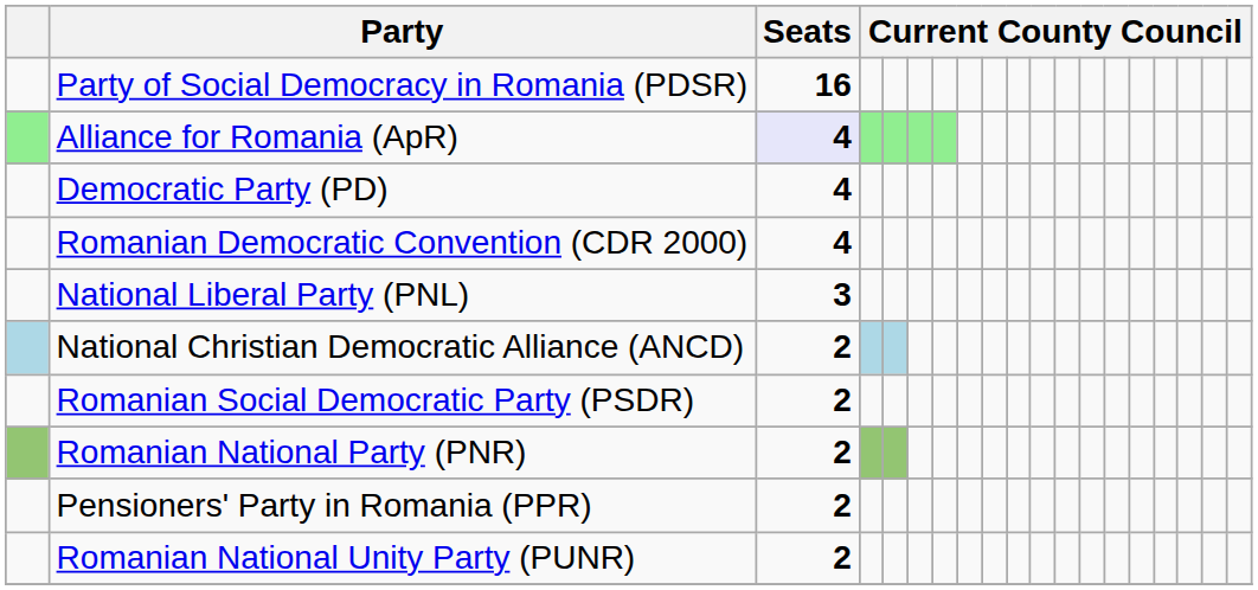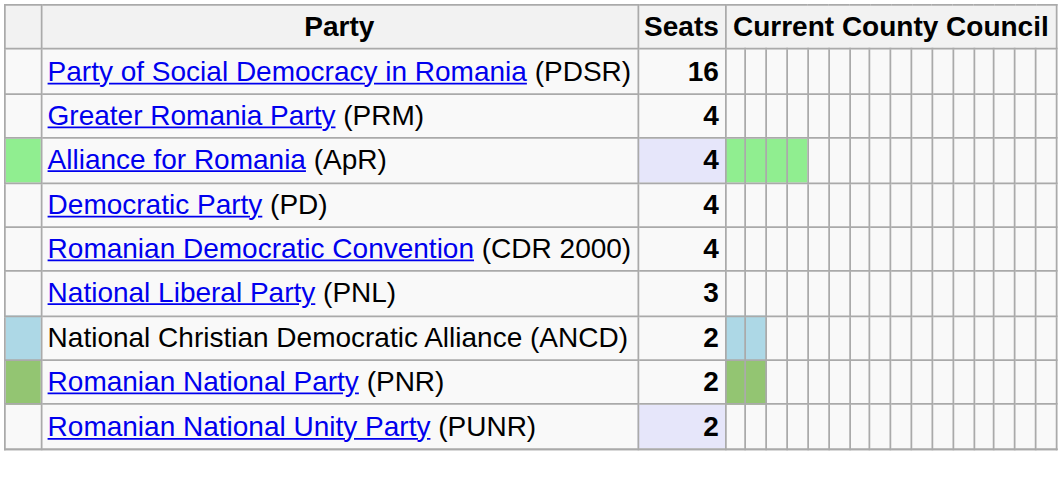 <table class="wikitable">
 <tr>
 <th>   </th>
 <th>Party</th>
 <th>Seats</th>
 <th colspan="16">Current County Council</th>
 </tr>
 <tr>
 <td>  </td>
 <td><a href='#'>Party of Social Democracy in Romania</a> (PDSR)</td>
 <td style="text-align: right"><strong>16</strong></td>
 <td>  </td>
 <td>  </td>
 <td>  </td>
 <td>  </td>
 <td>  </td>
 <td>  </td>
 <td>  </td>
 <td>  </td>
 <td>  </td>
 <td>  </td>
 <td>  </td>
 <td>  </td>
 <td>  </td>
 <td>  </td>
 <td>  </td>
 <td>  </td>
+</tr>
+<tr>
+<td>  </td>
+<td><a href='#'>Greater Romania Party</a> (PRM)</td>
+<td style="text-align: right"><strong>4</strong></td>
+<td>  </td>
+<td>  </td>
+<td>  </td>
+<td>  </td>
+<td> </td>
+<td> </td>
+<td> </td>
+<td> </td>
+<td> </td>
+<td> </td>
+<td> </td>
+<td> </td>
+<td> </td>
+<td> </td>
+<td> </td>
+<td> </td>
 </tr>
 <tr>
 <td style="background-color:#90EE90"></td>
 <td><a href='#'>Alliance for Romania</a> (ApR)</td>
 <td style="background: lavender; text-align: right"><strong>4</strong></td>
 <td style="background-color:#90EE90"></td>
 <td style="background-color:#90EE90"></td>
 <td style="background-color:#90EE90"></td>
 <td style="background-color:#90EE90"></td>
 <td> </td>
 <td> </td>
 <td> </td>
 <td> </td>
 <td> </td>
 <td> </td>
 <td> </td>
 <td> </td>
 <td> </td>
 <td> </td>
 <td> </td>
 <td> </td>
 </tr>
 <tr>
 <td>  </td>
 <td><a href='#'>Democratic Party</a> (PD)</td>
 <td style="text-align: right"><strong>4</strong></td>
 <td>  </td>
 <td>  </td>
 <td>  </td>
 <td>  </td>
 <td> </td>
 <td> </td>
 <td> </td>
 <td> </td>
 <td> </td>
 <td> </td>
 <td> </td>
 <td> </td>
 <td> </td>
 <td> </td>
 <td> </td>
 <td> </td>
 </tr>
 <tr>
 <td>  </td>
 <td><a href='#'>Romanian Democratic Convention</a> (CDR 2000)</td>
 <td style="text-align: right"><strong>4</strong></td>
 <td>  </td>
 <td>  </td>
 <td>  </td>
 <td>  </td>
 <td> </td>
 <td> </td>
 <td> </td>
 <td> </td>
 <td> </td>
 <td> </td>
 <td> </td>
 <td> </td>
 <td> </td>
 <td> </td>
 <td> </td>
 <td> </td>
 </tr>
 <tr>
 <td>  </td>
 <td><a href='#'>National Liberal Party</a> (PNL)</td>
 <td style="text-align: right"><strong>3</strong></td>
 <td>  </td>
 <td>  </td>
 <td>  </td>
 <td> </td>
 <td> </td>
 <td> </td>
 <td> </td>
 <td> </td>
 <td> </td>
 <td> </td>
 <td> </td>
 <td> </td>
 <td> </td>
 <td> </td>
 <td> </td>
 <td> </td>
 </tr>
 <tr>
 <td style="background-color:#ADD8E6"></td>
 <td>National Christian Democratic Alliance (ANCD)</td>
 <td style="text-align: right"><strong>2</strong></td>
 <td style="background-color:#ADD8E6"></td>
 <td style="background-color:#ADD8E6"></td>
 <td> </td>
 <td> </td>
 <td> </td>
 <td> </td>
 <td> </td>
 <td> </td>
 <td> </td>
 <td> </td>
 <td> </td>
 <td> </td>
 <td> </td>
 <td> </td>
 <td> </td>
 <td> </td>
 </tr>
 <tr>
-<td>  </td>
-<td><a href='#'>Romanian Social Democratic Party</a> (PSDR)</td>
-<td style="text-align: right"><strong>2</strong></td>
-<td>  </td>
-<td>  </td>
-<td> </td>
-<td> </td>
-<td> </td>
-<td> </td>
-<td> </td>
-<td> </td>
-<td> </td>
-<td> </td>
-<td> </td>
-<td> </td>
-<td> </td>
-<td> </td>
-<td> </td>
-<td> </td>
-</tr>
-<tr>
 <td style="background-color:#93C572"></td>
 <td><a href='#'>Romanian National Party</a> (PNR)</td>
 <td style="text-align: right"><strong>2</strong></td>
 <td style="background-color:#93C572"></td>
 <td style="background-color:#93C572"></td>
 <td> </td>
 <td> </td>
 <td> </td>
 <td> </td>
 <td> </td>
 <td> </td>
 <td> </td>
 <td> </td>
 <td> </td>
 <td> </td>
 <td> </td>
 <td> </td>
 <td> </td>
 <td> </td>
 </tr>
 <tr>
 <td>  </td>
-<td>Pensioners' Party in Romania (PPR)</td>
-<td style="text-align: right"><strong>2</strong></td>
-<td>  </td>
-<td>  </td>
-<td> </td>
-<td> </td>
-<td> </td>
-<td> </td>
-<td> </td>
-<td> </td>
-<td> </td>
-<td> </td>
-<td> </td>
-<td> </td>
-<td> </td>
-<td> </td>
-<td> </td>
-<td> </td>
-</tr>
-<tr>
-<td>  </td>
 <td><a href='#'>Romanian National Unity Party</a> (PUNR)</td>
-<td style="text-align: right"><strong>2</strong></td>
+<td style="background: lavender; text-align: right"><strong>2</strong></td>
 <td>  </td>
 <td>  </td>
 <td> </td>
 <td> </td>
 <td> </td>
 <td> </td>
 <td> </td>
 <td> </td>
 <td> </td>
 <td> </td>
 <td> </td>
 <td> </td>
 <td> </td>
 <td> </td>
 <td> </td>
 <td> </td>
 </tr>
 <tr>
 </tr>
 </table>
